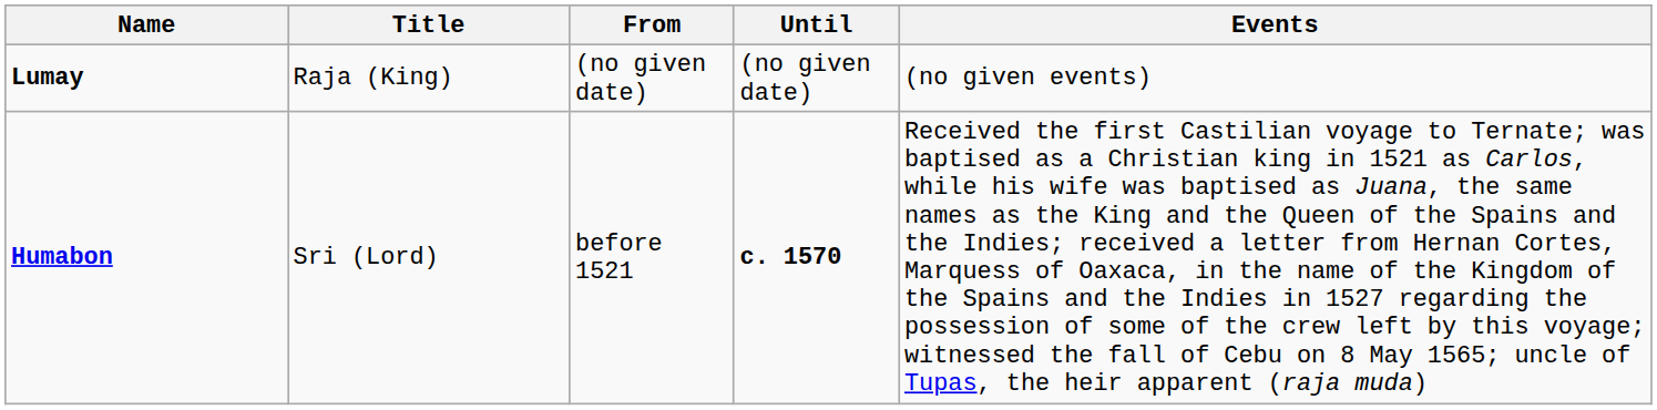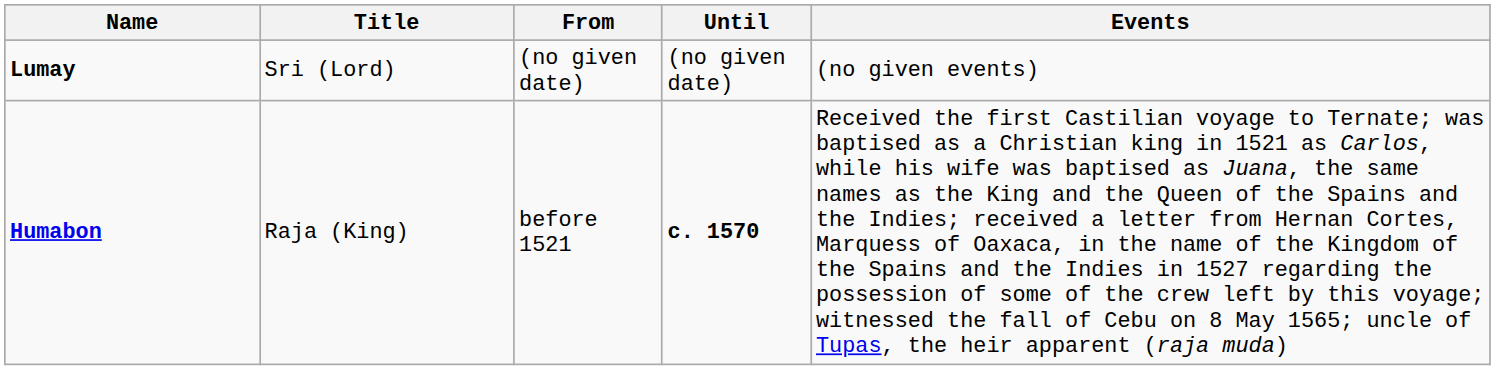 <table width=70% class="wikitable">
 <tr>
 <th width=12%>Name</th>
 <th width=12%>Title</th>
 <th width=7%>From</th>
 <th width=7%>Until</th>
 <th width=32%>Events</th>
 </tr>
 <tr>
 <td><strong>Lumay</strong></td>
-<td>Raja (King)</td>
+<td>Sri (Lord)</td>
 <td>(no given date)</td>
 <td>(no given date)</td>
 <td>(no given events)</td>
 </tr>
 <tr>
 <td><strong><a href='#'>Humabon</a></strong></td>
-<td>Sri (Lord)</td>
+<td>Raja (King)</td>
 <td>before 1521</td>
 <td><strong>c. 1570</strong></td>
 <td>Received the first Castilian voyage to Ternate; was baptised as a Christian king in 1521 as <em>Carlos</em>, while his wife was baptised as <em>Juana</em>, the same names as the King and the Queen of the Spains and the Indies; received a letter from Hernan Cortes, Marquess of Oaxaca, in the name of the Kingdom of the Spains and the Indies in 1527 regarding the possession of some of the crew left by this voyage; witnessed the fall of Cebu on 8 May 1565; uncle of <a href='#'>Tupas</a>, the heir apparent (<em>raja muda</em>)</td>
 </tr>
 </table>
